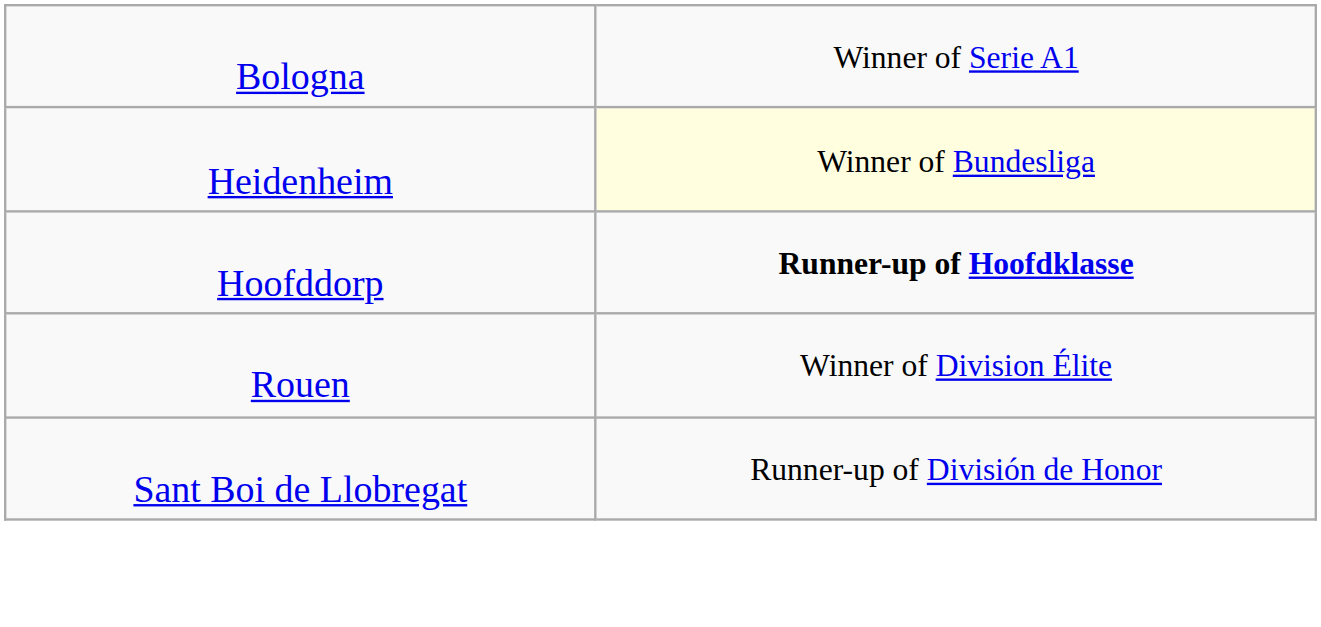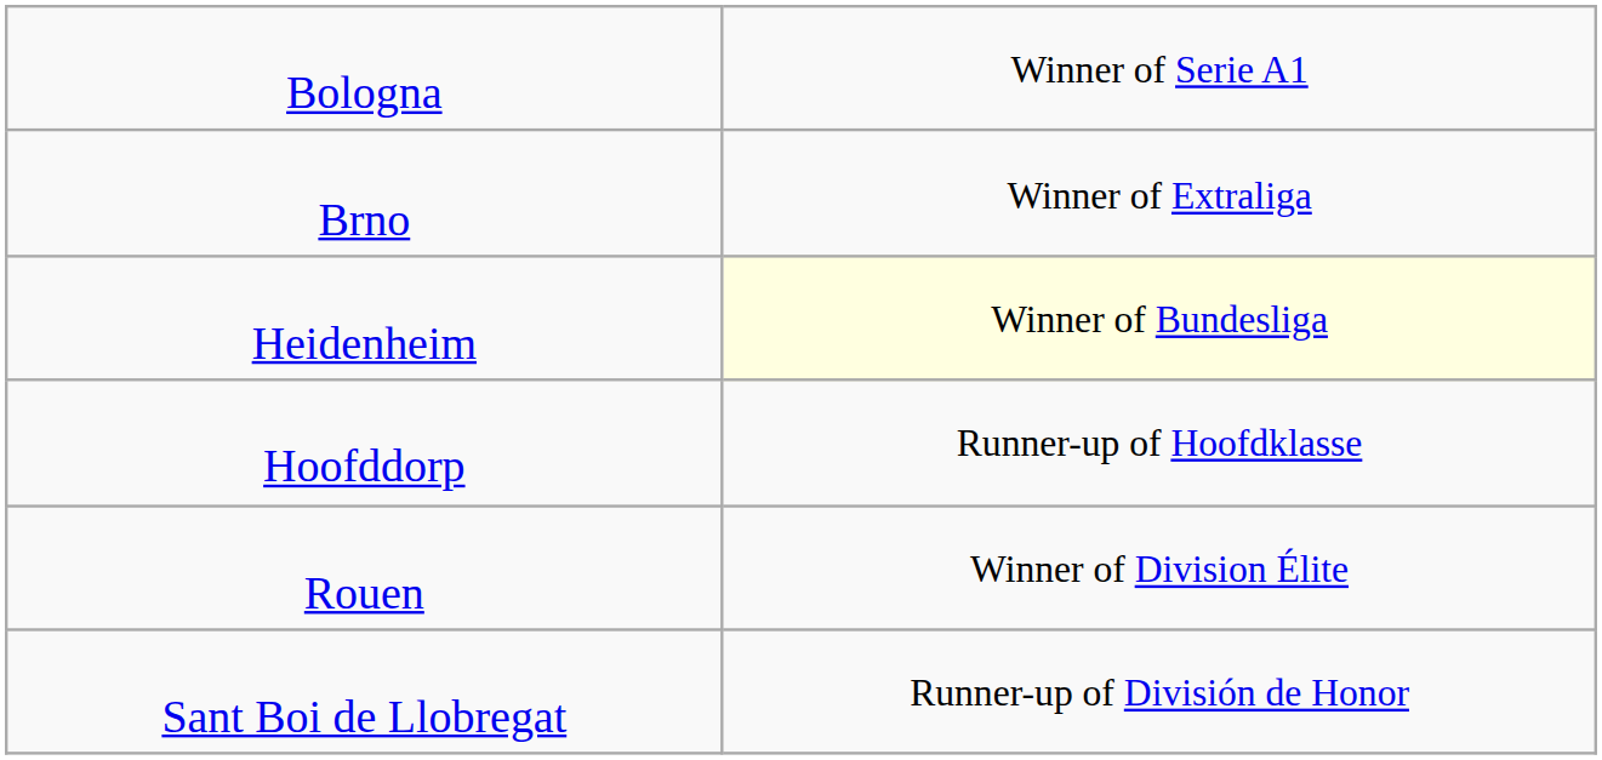 <table class="wikitable" width=35%>
 <tr align=center>
 <td><br><a href='#'>Bologna</a></td>
 <td><small>Winner of <a href='#'>Serie A1</a></small></td>
+</tr>
+<tr align=center>
+<td><br><a href='#'>Brno</a></td>
+<td><small>Winner of <a href='#'>Extraliga</a></small></td>
 </tr>
 <tr align=center>
 <td><br><a href='#'>Heidenheim</a></td>
 <td style="background: lightyellow;"><small>Winner of  <a href='#'>Bundesliga</a></small></td>
 </tr>
 <tr align=center>
 <td><br><a href='#'>Hoofddorp</a></td>
-<td><strong><small>Runner-up of <a href='#'>Hoofdklasse</a></small></strong></td>
+<td><small>Runner-up of <a href='#'>Hoofdklasse</a></small></td>
 </tr>
 <tr align=center>
 <td><br><a href='#'>Rouen</a></td>
 <td><small>Winner of <a href='#'>Division Élite</a></small></td>
 </tr>
 <tr align=center>
 <td><br><a href='#'>Sant Boi de Llobregat</a></td>
 <td><small>Runner-up of <a href='#'>División de Honor</a></small></td>
 </tr>
 </table>
